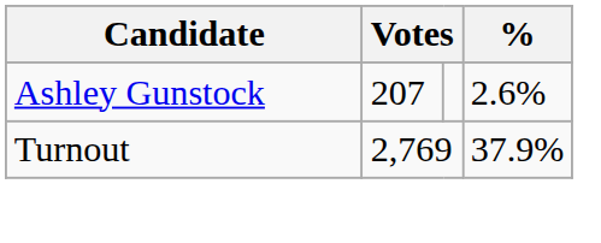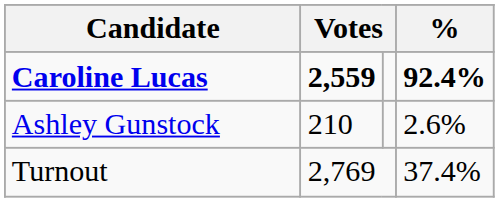 <table class="wikitable">
 <tr>
 <th style="width:150px;">Candidate</th>
 <th colspan="2">Votes</th>
 <th>%</th>
 </tr>
 <tr>
+<td><strong><a href='#'>Caroline Lucas</a></strong></td>
+<td><strong>2,559</strong></td>
+<td style="text-align:center;"></td>
+<td><strong>92.4%</strong></td>
+</tr>
+<tr>
 <td><a href='#'>Ashley Gunstock</a></td>
-<td>207</td>
+<td>210</td>
 <td style="text-align:center;"></td>
 <td>2.6%</td>
 </tr>
 <tr>
 <td>Turnout</td>
 <td colspan="2">2,769</td>
-<td>37.9%</td>
+<td>37.4%</td>
 </tr>
 </table>
